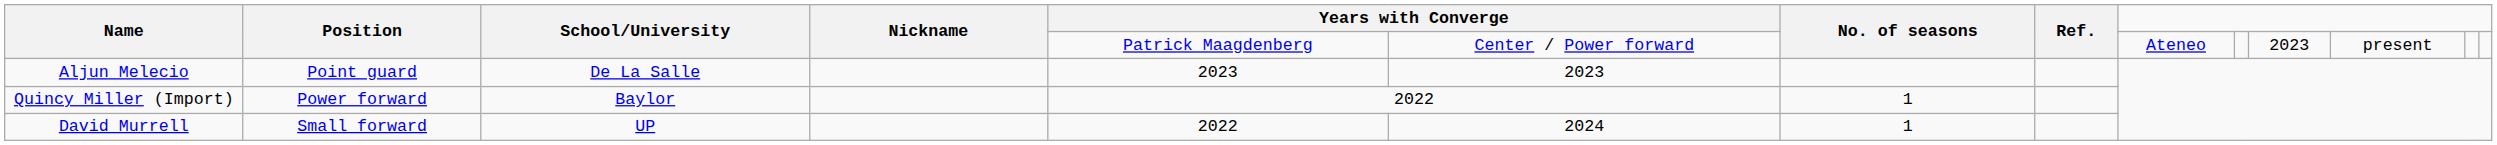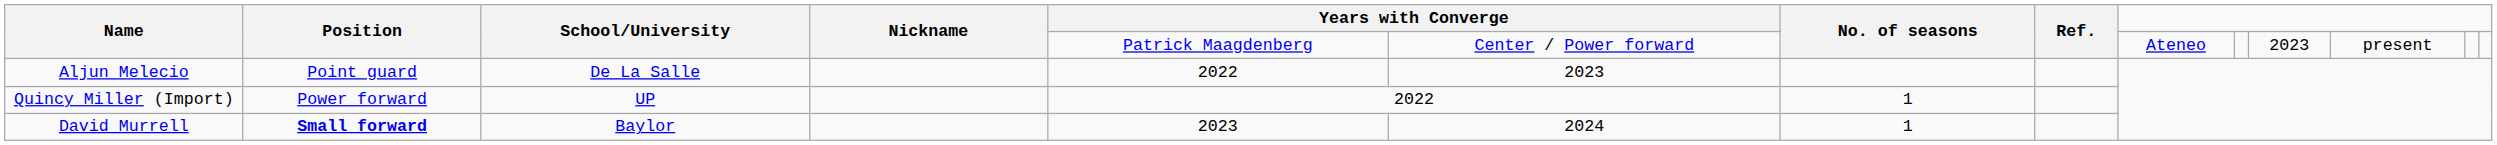 <table class="wikitable sortable" style="text-align:center" width="98%">
 <tr>
 <th style="width:180px;" rowspan="2">Name</th>
 <th style="width:180px;" rowspan="2">Position</th>
 <th style="width:250px;" rowspan="2">School/University</th>
 <th style="width:180px;" rowspan="2">Nickname</th>
 <th style="width:180px; text-align:center;" colspan="2">Years with Converge</th>
 <th rowspan="2">No. of seasons</th>
 <th rowspan="2"; class=unsortable>Ref.</th>
 </tr>
 <tr>
 <td><a href='#'>Patrick Maagdenberg</a></td>
 <td><a href='#'>Center</a> / <a href='#'>Power forward</a></td>
 <td><a href='#'>Ateneo</a></td>
 <td></td>
 <td>2023</td>
 <td>present</td>
 <td></td>
 <td></td>
 </tr>
 <tr>
 <td><a href='#'>Aljun Melecio</a></td>
 <td><a href='#'>Point guard</a></td>
 <td><a href='#'>De La Salle</a></td>
 <td></td>
-<td>2023</td>
+<td>2022</td>
 <td>2023</td>
 <td></td>
 <td></td>
 </tr>
 <tr>
 <td><a href='#'>Quincy Miller</a> (Import)</td>
 <td><a href='#'>Power forward</a></td>
-<td><a href='#'>Baylor</a></td>
+<td><a href='#'>UP</a></td>
 <td></td>
 <td colspan="2">2022</td>
 <td>1</td>
 <td></td>
 </tr>
 <tr>
 <td><a href='#'>David Murrell</a></td>
-<td><a href='#'>Small forward</a></td>
-<td><a href='#'>UP</a></td>
+<td><strong><a href='#'>Small forward</a></strong></td>
+<td><a href='#'>Baylor</a></td>
 <td></td>
-<td>2022</td>
+<td>2023</td>
 <td>2024</td>
 <td>1</td>
 <td></td>
 </tr>
 </table>
